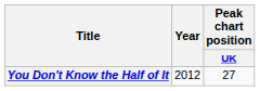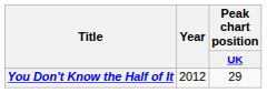 <table class="wikitable plainrowheaders" style="text-align:center">
 <tr>
 <th scope="col" rowspan="2">Title</th>
 <th scope="col" rowspan="2">Year</th>
 <th scope="col" colspan="1">Peak chart position</th>
 </tr>
 <tr>
 <th scope="col" style="width:3em;font-size:90%;"><a href='#'>UK</a><br></th>
 </tr>
 <tr>
 <th scope="row"><em><a href='#'>You Don't Know the Half of It</a></em></th>
 <td>2012</td>
-<td>27</td>
+<td>29</td>
 </tr>
 </table>
